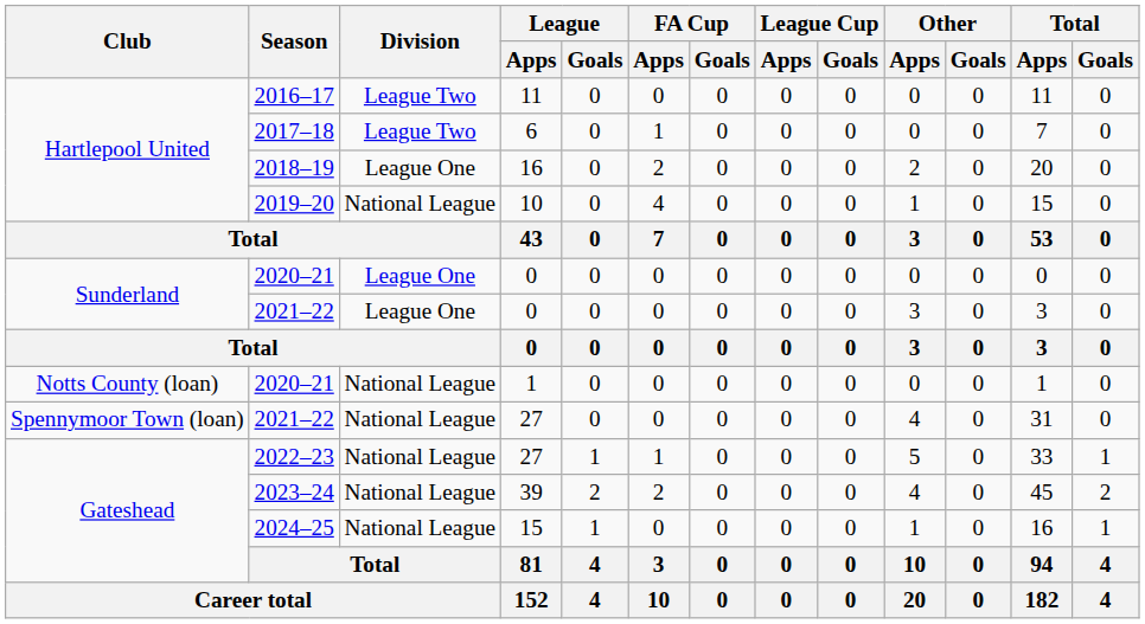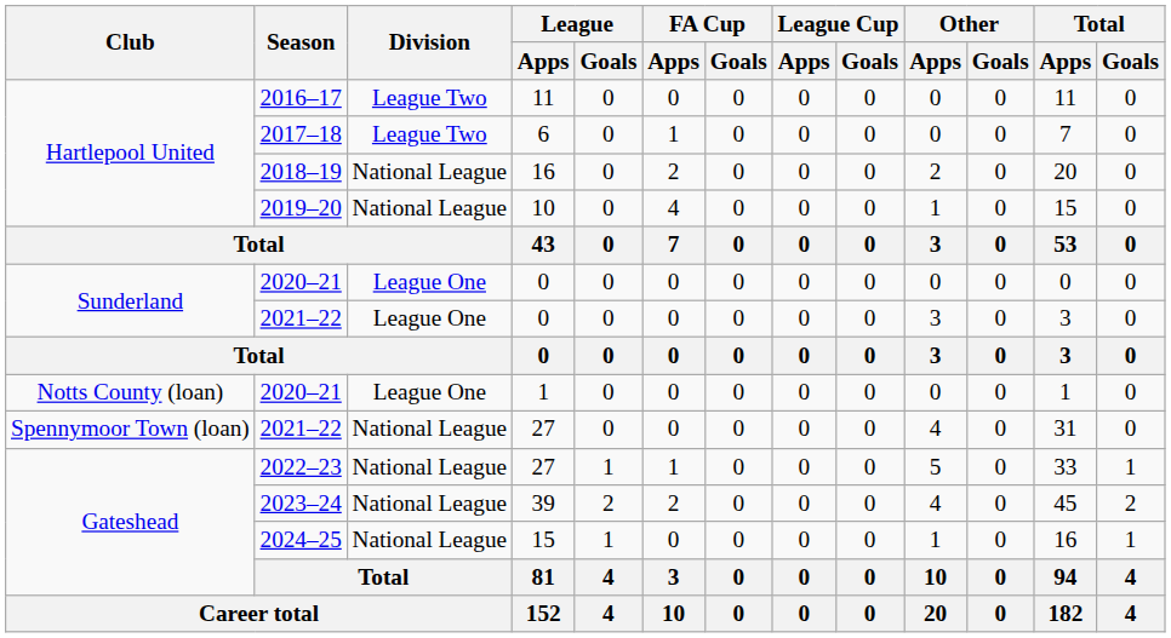 <table class="wikitable" style="text-align: center;">
 <tr>
 <th rowspan="2">Club</th>
 <th rowspan="2">Season</th>
 <th rowspan="2">Division</th>
 <th colspan="2">League</th>
 <th colspan="2">FA Cup</th>
 <th colspan="2">League Cup</th>
 <th colspan="2">Other</th>
 <th colspan="2">Total</th>
 </tr>
 <tr>
 <th>Apps</th>
 <th>Goals</th>
 <th>Apps</th>
 <th>Goals</th>
 <th>Apps</th>
 <th>Goals</th>
 <th>Apps</th>
 <th>Goals</th>
 <th>Apps</th>
 <th>Goals</th>
 </tr>
 <tr>
 <td rowspan="4"><a href='#'>Hartlepool United</a></td>
 <td><a href='#'>2016–17</a></td>
 <td><a href='#'>League Two</a></td>
 <td>11</td>
 <td>0</td>
 <td>0</td>
 <td>0</td>
 <td>0</td>
 <td>0</td>
 <td>0</td>
 <td>0</td>
 <td>11</td>
 <td>0</td>
 </tr>
 <tr>
 <td><a href='#'>2017–18</a></td>
 <td><a href='#'>League Two</a></td>
 <td>6</td>
 <td>0</td>
 <td>1</td>
 <td>0</td>
 <td>0</td>
 <td>0</td>
 <td>0</td>
 <td>0</td>
 <td>7</td>
 <td>0</td>
 </tr>
 <tr>
 <td><a href='#'>2018–19</a></td>
-<td>League One</td>
+<td>National League</td>
 <td>16</td>
 <td>0</td>
 <td>2</td>
 <td>0</td>
 <td>0</td>
 <td>0</td>
 <td>2</td>
 <td>0</td>
 <td>20</td>
 <td>0</td>
 </tr>
 <tr>
 <td><a href='#'>2019–20</a></td>
 <td>National League</td>
 <td>10</td>
 <td>0</td>
 <td>4</td>
 <td>0</td>
 <td>0</td>
 <td>0</td>
 <td>1</td>
 <td>0</td>
 <td>15</td>
 <td>0</td>
 </tr>
 <tr>
 <th colspan="3">Total</th>
 <th>43</th>
 <th>0</th>
 <th>7</th>
 <th>0</th>
 <th>0</th>
 <th>0</th>
 <th>3</th>
 <th>0</th>
 <th>53</th>
 <th>0</th>
 </tr>
 <tr>
 <td rowspan="2"><a href='#'>Sunderland</a></td>
 <td><a href='#'>2020–21</a></td>
 <td><a href='#'>League One</a></td>
 <td>0</td>
 <td>0</td>
 <td>0</td>
 <td>0</td>
 <td>0</td>
 <td>0</td>
 <td>0</td>
 <td>0</td>
 <td>0</td>
 <td>0</td>
 </tr>
 <tr>
 <td><a href='#'>2021–22</a></td>
 <td>League One</td>
 <td>0</td>
 <td>0</td>
 <td>0</td>
 <td>0</td>
 <td>0</td>
 <td>0</td>
 <td>3</td>
 <td>0</td>
 <td>3</td>
 <td>0</td>
 </tr>
 <tr>
 <th colspan="3">Total</th>
 <th>0</th>
 <th>0</th>
 <th>0</th>
 <th>0</th>
 <th>0</th>
 <th>0</th>
 <th>3</th>
 <th>0</th>
 <th>3</th>
 <th>0</th>
 </tr>
 <tr>
 <td><a href='#'>Notts County</a> (loan)</td>
 <td><a href='#'>2020–21</a></td>
-<td>National League</td>
+<td>League One</td>
 <td>1</td>
 <td>0</td>
 <td>0</td>
 <td>0</td>
 <td>0</td>
 <td>0</td>
 <td>0</td>
 <td>0</td>
 <td>1</td>
 <td>0</td>
 </tr>
 <tr>
 <td><a href='#'>Spennymoor Town</a> (loan)</td>
 <td><a href='#'>2021–22</a></td>
 <td>National League</td>
 <td>27</td>
 <td>0</td>
 <td>0</td>
 <td>0</td>
 <td>0</td>
 <td>0</td>
 <td>4</td>
 <td>0</td>
 <td>31</td>
 <td>0</td>
 </tr>
 <tr>
 <td rowspan="4"><a href='#'>Gateshead</a></td>
 <td><a href='#'>2022–23</a></td>
 <td>National League</td>
 <td>27</td>
 <td>1</td>
 <td>1</td>
 <td>0</td>
 <td>0</td>
 <td>0</td>
 <td>5</td>
 <td>0</td>
 <td>33</td>
 <td>1</td>
 </tr>
 <tr>
 <td><a href='#'>2023–24</a></td>
 <td>National League</td>
 <td>39</td>
 <td>2</td>
 <td>2</td>
 <td>0</td>
 <td>0</td>
 <td>0</td>
 <td>4</td>
 <td>0</td>
 <td>45</td>
 <td>2</td>
 </tr>
 <tr>
 <td><a href='#'>2024–25</a></td>
 <td>National League</td>
 <td>15</td>
 <td>1</td>
 <td>0</td>
 <td>0</td>
 <td>0</td>
 <td>0</td>
 <td>1</td>
 <td>0</td>
 <td>16</td>
 <td>1</td>
 </tr>
 <tr>
 <th colspan="2">Total</th>
 <th>81</th>
 <th>4</th>
 <th>3</th>
 <th>0</th>
 <th>0</th>
 <th>0</th>
 <th>10</th>
 <th>0</th>
 <th>94</th>
 <th>4</th>
 </tr>
 <tr>
 <th colspan="3">Career total</th>
 <th>152</th>
 <th>4</th>
 <th>10</th>
 <th>0</th>
 <th>0</th>
 <th>0</th>
 <th>20</th>
 <th>0</th>
 <th>182</th>
 <th>4</th>
 </tr>
 </table>
